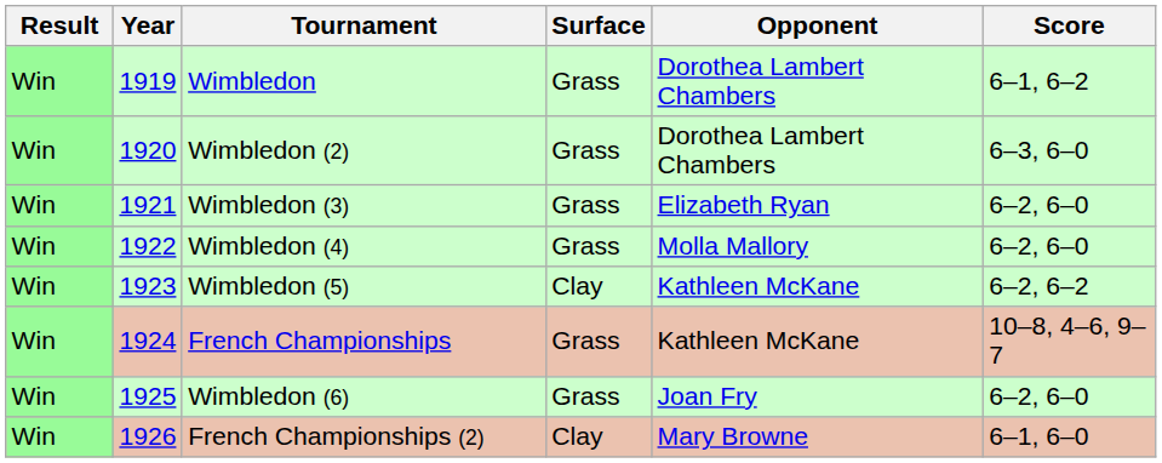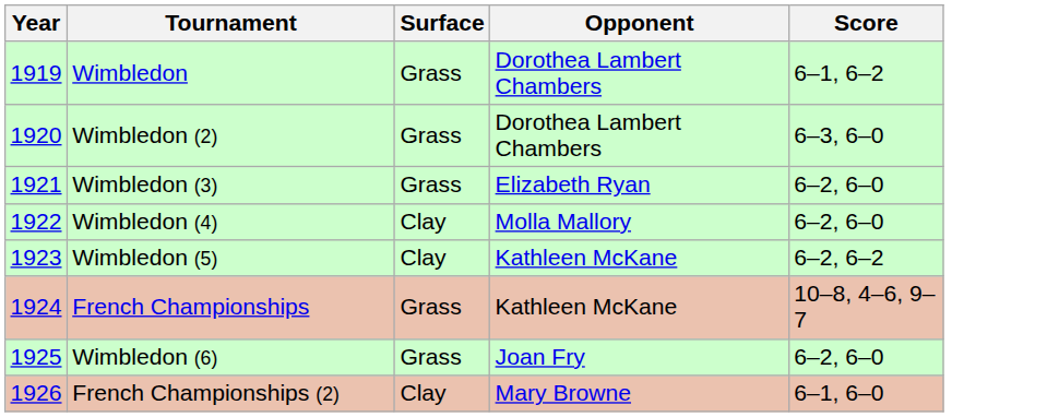 <table class='sortable wikitable'>
 <tr>
-<th style="width:60px" class="unsortable">Result</th>
 <th style="width:35px">Year</th>
 <th style="width:220px">Tournament</th>
 <th style="width:50px">Surface</th>
 <th style="width:200px">Opponent</th>
 <th style="width:100px" class="unsortable">Score</th>
 </tr>
 <tr style="background:#cfc;">
-<td style="background:#98fb98;">Win</td>
 <td><a href='#'>1919</a></td>
 <td><a href='#'>Wimbledon</a></td>
 <td>Grass</td>
 <td> <a href='#'>Dorothea Lambert Chambers</a></td>
 <td>6–1, 6–2</td>
 </tr>
 <tr style="background:#cfc;">
-<td style="background:#98fb98;">Win</td>
 <td><a href='#'>1920</a></td>
 <td>Wimbledon <small>(2)</small></td>
 <td>Grass</td>
 <td> Dorothea Lambert Chambers</td>
 <td>6–3, 6–0</td>
 </tr>
 <tr style="background:#cfc;">
-<td style="background:#98fb98;">Win</td>
 <td><a href='#'>1921</a></td>
 <td>Wimbledon <small>(3)</small></td>
 <td>Grass</td>
 <td> <a href='#'>Elizabeth Ryan</a></td>
 <td>6–2, 6–0</td>
 </tr>
 <tr style="background:#cfc;">
-<td style="background:#98fb98;">Win</td>
 <td><a href='#'>1922</a></td>
 <td>Wimbledon <small>(4)</small></td>
-<td>Grass</td>
+<td>Clay</td>
 <td> <a href='#'>Molla Mallory</a></td>
 <td>6–2, 6–0</td>
 </tr>
 <tr style="background:#cfc;">
-<td style="background:#98fb98;">Win</td>
 <td><a href='#'>1923</a></td>
 <td>Wimbledon <small>(5)</small></td>
 <td>Clay</td>
 <td> <a href='#'>Kathleen McKane</a></td>
 <td>6–2, 6–2</td>
 </tr>
 <tr style="background:#ebc2af;">
-<td style="background:#98fb98;">Win</td>
 <td><a href='#'>1924</a></td>
 <td><a href='#'>French Championships</a></td>
 <td>Grass</td>
 <td> Kathleen McKane</td>
 <td>10–8, 4–6, 9–7</td>
 </tr>
 <tr style="background:#cfc;">
-<td style="background:#98fb98;">Win</td>
 <td><a href='#'>1925</a></td>
 <td>Wimbledon <small>(6)</small></td>
 <td>Grass</td>
 <td> <a href='#'>Joan Fry</a></td>
 <td>6–2, 6–0</td>
 </tr>
 <tr style="background:#ebc2af;">
-<td style="background:#98fb98;">Win</td>
 <td><a href='#'>1926</a></td>
 <td>French Championships <small>(2)</small></td>
 <td>Clay</td>
 <td> <a href='#'>Mary Browne</a></td>
 <td>6–1, 6–0</td>
 </tr>
 </table>
